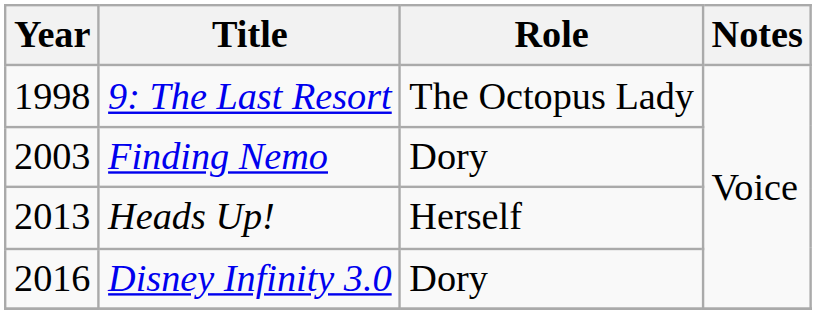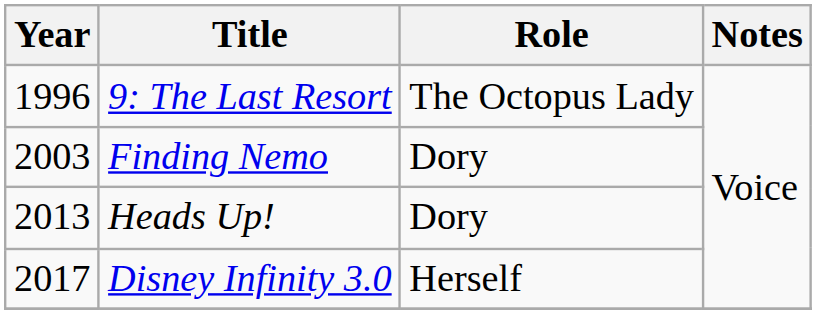 <table class="wikitable sortable">
 <tr>
 <th>Year</th>
 <th>Title</th>
 <th>Role</th>
 <th>Notes</th>
 </tr>
 <tr>
-<td>1998</td>
+<td>1996</td>
 <td><em><a href='#'>9: The Last Resort</a></em></td>
 <td>The Octopus Lady</td>
 <td rowspan=4>Voice</td>
 </tr>
 <tr>
 <td>2003</td>
 <td><em><a href='#'>Finding Nemo</a></em></td>
 <td>Dory</td>
 </tr>
 <tr>
 <td>2013</td>
 <td><em>Heads Up!</em></td>
-<td>Herself</td>
+<td>Dory</td>
 </tr>
 <tr>
-<td>2016</td>
+<td>2017</td>
 <td><em><a href='#'>Disney Infinity 3.0</a></em></td>
-<td>Dory</td>
+<td>Herself</td>
 </tr>
 <tr>
 </tr>
 </table>
